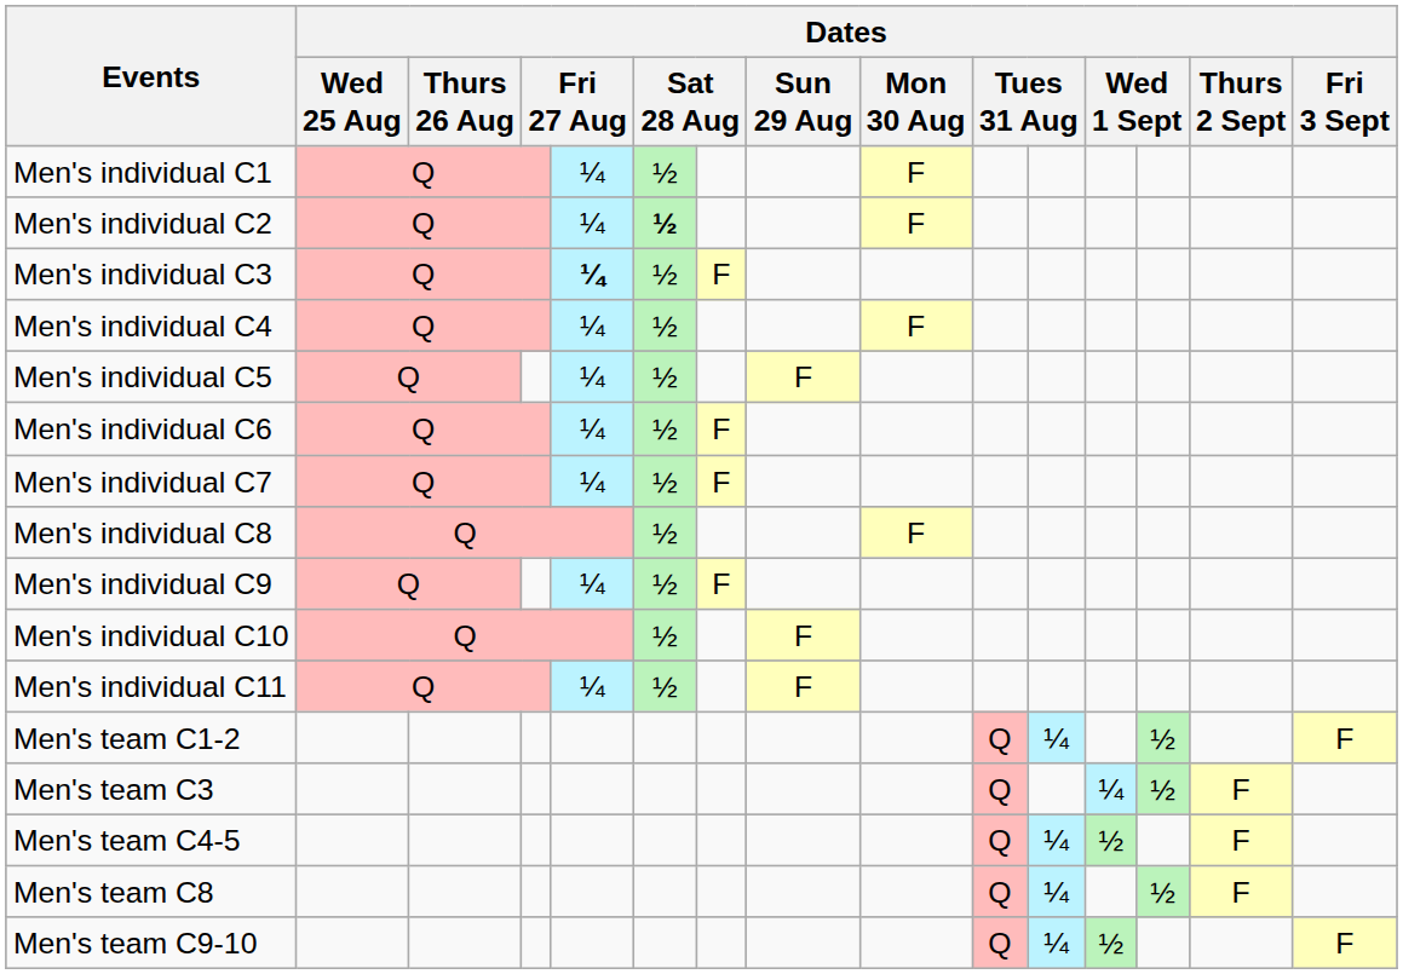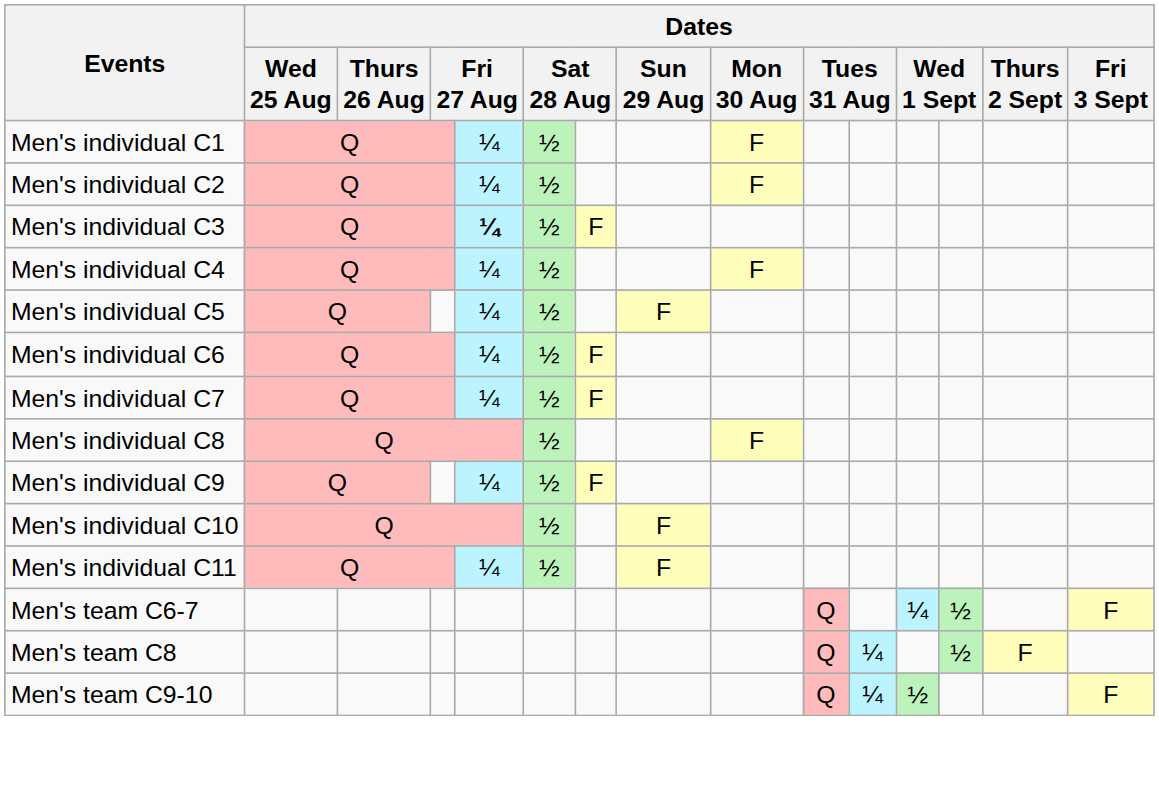 <table class="wikitable" style="margin:0.5em auto; font-size:95%; line-height:1.25em;">
 <tr>
 <th rowspan=2>Events</th>
 <th colspan=14>Dates</th>
 </tr>
 <tr>
 <th>Wed<br>25 Aug</th>
 <th>Thurs<br>26 Aug</th>
 <th colspan=2>Fri<br>27 Aug</th>
 <th colspan=2>Sat<br>28 Aug</th>
 <th>Sun<br>29 Aug</th>
 <th>Mon<br>30 Aug</th>
 <th colspan=2>Tues<br>31 Aug</th>
 <th colspan=2>Wed<br>1 Sept</th>
 <th>Thurs<br>2 Sept</th>
 <th>Fri<br>3 Sept</th>
 </tr>
 <tr align=center>
 <td align=left>Men's individual C1</td>
 <td colspan=3 bgcolor="#FFBBBB">Q</td>
 <td bgcolor="#BBF3FF">¼</td>
 <td bgcolor="#BBF3BB">½</td>
 <td></td>
 <td></td>
 <td bgcolor="#FFFFBB">F</td>
 <td></td>
 <td></td>
 <td></td>
 <td></td>
 <td></td>
 <td></td>
 </tr>
 <tr align=center>
 <td align=left>Men's individual C2</td>
 <td colspan=3 bgcolor="#FFBBBB">Q</td>
 <td bgcolor="#BBF3FF">¼</td>
-<td bgcolor="#BBF3BB"><strong>½</strong></td>
+<td bgcolor="#BBF3BB">½</td>
 <td></td>
 <td></td>
 <td bgcolor="#FFFFBB">F</td>
 <td></td>
 <td></td>
 <td></td>
 <td></td>
 <td></td>
 <td></td>
 </tr>
 <tr align=center>
 <td align=left>Men's individual C3</td>
 <td colspan=3 bgcolor="#FFBBBB">Q</td>
 <td bgcolor="#BBF3FF"><strong>¼</strong></td>
 <td bgcolor="#BBF3BB">½</td>
 <td bgcolor="#FFFFBB">F</td>
 <td></td>
 <td></td>
 <td></td>
 <td></td>
 <td></td>
 <td></td>
 <td></td>
 <td></td>
 </tr>
 <tr align=center>
 <td align=left>Men's individual C4</td>
 <td colspan=3 bgcolor="#FFBBBB">Q</td>
 <td bgcolor="#BBF3FF">¼</td>
 <td bgcolor="#BBF3BB">½</td>
 <td></td>
 <td></td>
 <td bgcolor="#FFFFBB">F</td>
 <td></td>
 <td></td>
 <td></td>
 <td></td>
 <td></td>
 <td></td>
 </tr>
 <tr align=center>
 <td align=left>Men's individual C5</td>
 <td colspan=2 bgcolor="#FFBBBB">Q</td>
 <td></td>
 <td bgcolor="#BBF3FF">¼</td>
 <td bgcolor="#BBF3BB">½</td>
 <td></td>
 <td bgcolor="#FFFFBB">F</td>
 <td></td>
 <td></td>
 <td></td>
 <td></td>
 <td></td>
 <td></td>
 <td></td>
 </tr>
 <tr align=center>
 <td align=left>Men's individual C6</td>
 <td colspan=3 bgcolor="#FFBBBB">Q</td>
 <td bgcolor="#BBF3FF">¼</td>
 <td bgcolor="#BBF3BB">½</td>
 <td bgcolor="#FFFFBB">F</td>
 <td></td>
 <td></td>
 <td></td>
 <td></td>
 <td></td>
 <td></td>
 <td></td>
 <td></td>
 </tr>
 <tr align=center>
 <td align=left>Men's individual C7</td>
 <td colspan=3 bgcolor="#FFBBBB">Q</td>
 <td bgcolor="#BBF3FF">¼</td>
 <td bgcolor="#BBF3BB">½</td>
 <td bgcolor="#FFFFBB">F</td>
 <td></td>
 <td></td>
 <td></td>
 <td></td>
 <td></td>
 <td></td>
 <td></td>
 <td></td>
 </tr>
 <tr align=center>
 <td align=left>Men's individual C8</td>
 <td colspan=4 bgcolor="#FFBBBB">Q</td>
 <td bgcolor="#BBF3BB">½</td>
 <td></td>
 <td></td>
 <td bgcolor="#FFFFBB">F</td>
 <td></td>
 <td></td>
 <td></td>
 <td></td>
 <td></td>
 <td></td>
 </tr>
 <tr align=center>
 <td align=left>Men's individual C9</td>
 <td colspan=2 bgcolor="#FFBBBB">Q</td>
 <td></td>
 <td bgcolor="#BBF3FF">¼</td>
 <td bgcolor="#BBF3BB">½</td>
 <td bgcolor="#FFFFBB">F</td>
 <td></td>
 <td></td>
 <td></td>
 <td></td>
 <td></td>
 <td></td>
 <td></td>
 <td></td>
 </tr>
 <tr align=center>
 <td align=left>Men's individual C10</td>
 <td colspan=4 bgcolor="#FFBBBB">Q</td>
 <td bgcolor="#BBF3BB">½</td>
 <td></td>
 <td bgcolor="#FFFFBB">F</td>
 <td></td>
 <td></td>
 <td></td>
 <td></td>
 <td></td>
 <td></td>
 <td></td>
 </tr>
 <tr align=center>
 <td align=left>Men's individual C11</td>
 <td colspan=3 bgcolor="#FFBBBB">Q</td>
 <td bgcolor="#BBF3FF">¼</td>
 <td bgcolor="#BBF3BB">½</td>
 <td></td>
 <td bgcolor="#FFFFBB">F</td>
 <td></td>
 <td></td>
 <td></td>
 <td></td>
 <td></td>
 <td></td>
 <td></td>
 </tr>
 <tr align=center>
-<td align=left>Men's team C1-2</td>
-<td></td>
-<td></td>
-<td></td>
-<td></td>
-<td></td>
-<td></td>
-<td></td>
-<td></td>
-<td bgcolor="#FFBBBB">Q</td>
-<td bgcolor="#BBF3FF">¼</td>
-<td></td>
-<td bgcolor="#BBF3BB">½</td>
-<td></td>
-<td bgcolor="#FFFFBB">F</td>
-</tr>
-<tr align=center>
-<td align=left>Men's team C3</td>
+<td align=left>Men's team C6-7</td>
 <td></td>
 <td></td>
 <td></td>
 <td></td>
 <td></td>
 <td></td>
 <td></td>
 <td></td>
 <td bgcolor="#FFBBBB">Q</td>
 <td></td>
 <td bgcolor="#BBF3FF">¼</td>
 <td bgcolor="#BBF3BB">½</td>
-<td bgcolor="#FFFFBB">F</td>
-<td></td>
-</tr>
-<tr align=center>
-<td align=left>Men's team C4-5</td>
-<td></td>
-<td></td>
-<td></td>
-<td></td>
-<td></td>
-<td></td>
-<td></td>
-<td></td>
-<td bgcolor="#FFBBBB">Q</td>
-<td bgcolor="#BBF3FF">¼</td>
-<td bgcolor="#BBF3BB">½</td>
 <td></td>
 <td bgcolor="#FFFFBB">F</td>
-<td></td>
 </tr>
 <tr align=center>
 <td align=left>Men's team C8</td>
 <td></td>
 <td></td>
 <td></td>
 <td></td>
 <td></td>
 <td></td>
 <td></td>
 <td></td>
 <td bgcolor="#FFBBBB">Q</td>
 <td bgcolor="#BBF3FF">¼</td>
 <td></td>
 <td bgcolor="#BBF3BB">½</td>
 <td bgcolor="#FFFFBB">F</td>
 <td></td>
 </tr>
 <tr align=center>
 <td align=left>Men's team C9-10</td>
 <td></td>
 <td></td>
 <td></td>
 <td></td>
 <td></td>
 <td></td>
 <td></td>
 <td></td>
 <td bgcolor="#FFBBBB">Q</td>
 <td bgcolor="#BBF3FF">¼</td>
 <td bgcolor="#BBF3BB">½</td>
 <td></td>
 <td></td>
 <td bgcolor="#FFFFBB">F</td>
 </tr>
 </table>
